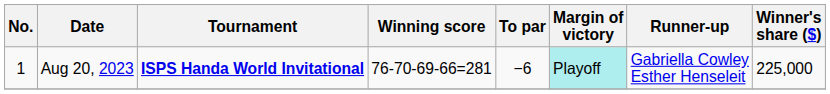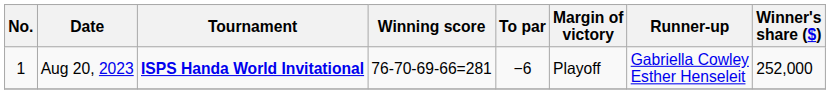 <table class="wikitable" style="font-size:95%;">
 <tr>
 <th>No.</th>
 <th>Date</th>
 <th>Tournament</th>
 <th>Winning score</th>
 <th>To par</th>
 <th>Margin of<br>victory</th>
 <th>Runner-up</th>
 <th>Winner's<br>share (<a href='#'>$</a>)</th>
 </tr>
 <tr>
 <td align=center>1</td>
 <td align=right>Aug 20, <a href='#'>2023</a></td>
 <td><strong><a href='#'>ISPS Handa World Invitational</a></strong></td>
 <td>76-70-69-66=281</td>
 <td align=center>−6</td>
-<td style="background: paleturquoise;">Playoff</td>
+<td>Playoff</td>
 <td> <a href='#'>Gabriella Cowley</a> <br>  <a href='#'>Esther Henseleit</a></td>
-<td>225,000</td>
+<td>252,000</td>
 </tr>
 <tr>
 </tr>
 </table>
